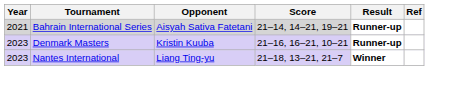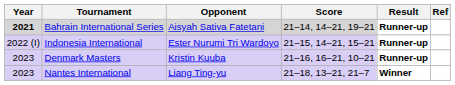 <table class="sortable wikitable" style="font-size: 85%;">
 <tr>
 <th>Year</th>
 <th>Tournament</th>
 <th>Opponent</th>
 <th>Score</th>
 <th>Result</th>
 <th>Ref</th>
 </tr>
 <tr style="background:#D5D5D5">
-<td align="center">2021</td>
+<td align="center"><strong>2021</strong></td>
 <td align="left"><a href='#'>Bahrain International Series</a></td>
 <td align="left"> <a href='#'>Aisyah Sativa Fatetani</a></td>
 <td align="left">21–14, 14–21, 19–21</td>
+<td style="text-align:left; background:white"> <strong>Runner-up</strong></td>
+<td style="text-align:center; background:white"></td>
+</tr>
+<tr style="background:#D8CEF6">
+<td align="center">2022 (I)</td>
+<td align="left"><a href='#'>Indonesia International</a></td>
+<td align="left"> <a href='#'>Ester Nurumi Tri Wardoyo</a></td>
+<td align="left">21–15, 14–21, 15–21</td>
 <td style="text-align:left; background:white"> <strong>Runner-up</strong></td>
 <td style="text-align:center; background:white"></td>
 </tr>
 <tr style="background:#D8CEF6">
 <td align="center">2023</td>
 <td align="left"><a href='#'>Denmark Masters</a></td>
 <td align="left"> <a href='#'>Kristin Kuuba</a></td>
 <td align="left">21–16, 16–21, 10–21</td>
 <td style="text-align:left; background:white"> <strong>Runner-up</strong></td>
 <td style="text-align:center; background:white"></td>
 </tr>
 <tr style="background:#D8CEF6">
 <td align="center">2023</td>
 <td align="left"><a href='#'>Nantes International</a></td>
 <td align="left"> <a href='#'>Liang Ting-yu</a></td>
 <td align="left">21–18, 13–21, 21–7</td>
 <td style="text-align:left; background:white"> <strong>Winner</strong></td>
 <td style="text-align:center; background:white"></td>
 </tr>
 </table>
